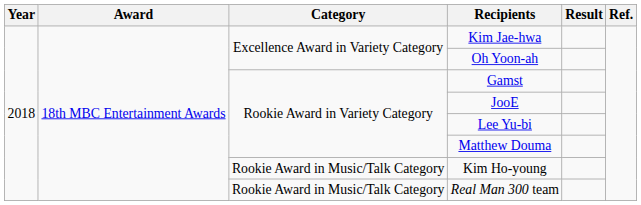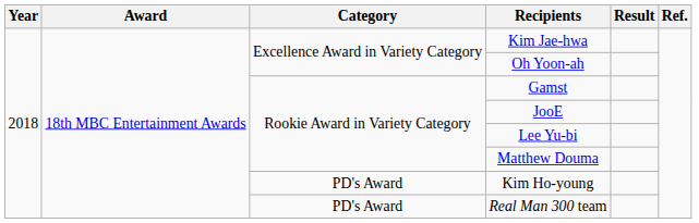 <table class="wikitable" style="text-align:center">
 <tr>
 <th>Year</th>
 <th>Award</th>
 <th>Category</th>
 <th>Recipients</th>
 <th>Result</th>
 <th>Ref.</th>
 </tr>
 <tr>
 <td rowspan=8>2018</td>
 <td rowspan=8><a href='#'>18th MBC Entertainment Awards</a></td>
 <td rowspan=2>Excellence Award in Variety Category</td>
 <td><a href='#'>Kim Jae-hwa</a></td>
 <td></td>
 <td rowspan=8></td>
 </tr>
 <tr>
 <td><a href='#'>Oh Yoon-ah</a></td>
 <td></td>
 </tr>
 <tr>
 <td rowspan=4>Rookie Award in Variety Category</td>
 <td><a href='#'>Gamst</a></td>
 <td></td>
 </tr>
 <tr>
 <td><a href='#'>JooE</a></td>
 <td></td>
 </tr>
 <tr>
 <td><a href='#'>Lee Yu-bi</a></td>
 <td></td>
 </tr>
 <tr>
 <td><a href='#'>Matthew Douma</a></td>
 <td></td>
 </tr>
 <tr>
-<td>Rookie Award in Music/Talk Category</td>
+<td>PD's Award</td>
 <td>Kim Ho-young</td>
 <td></td>
 </tr>
 <tr>
-<td>Rookie Award in Music/Talk Category</td>
+<td>PD's Award</td>
 <td><em>Real Man 300</em> team</td>
 <td></td>
 </tr>
 </table>
